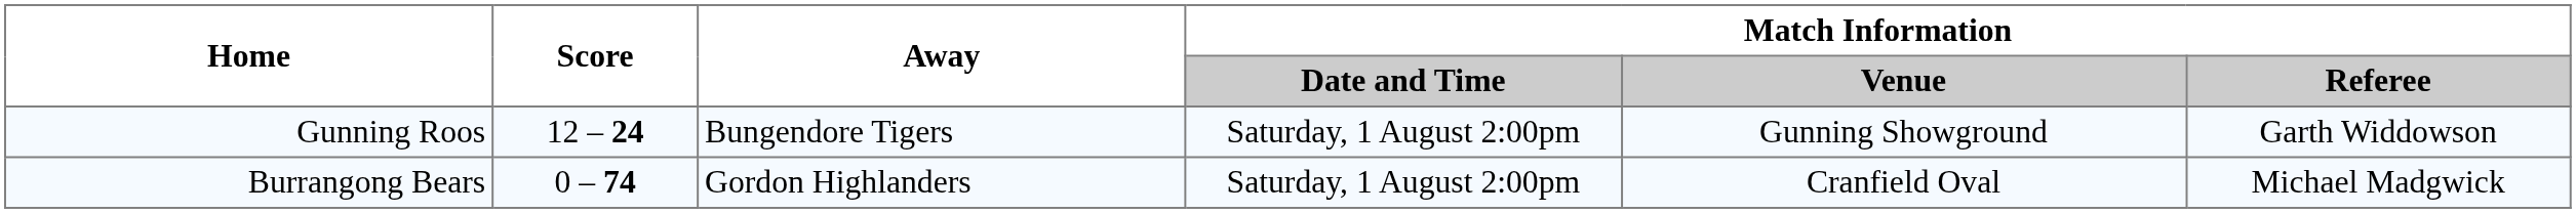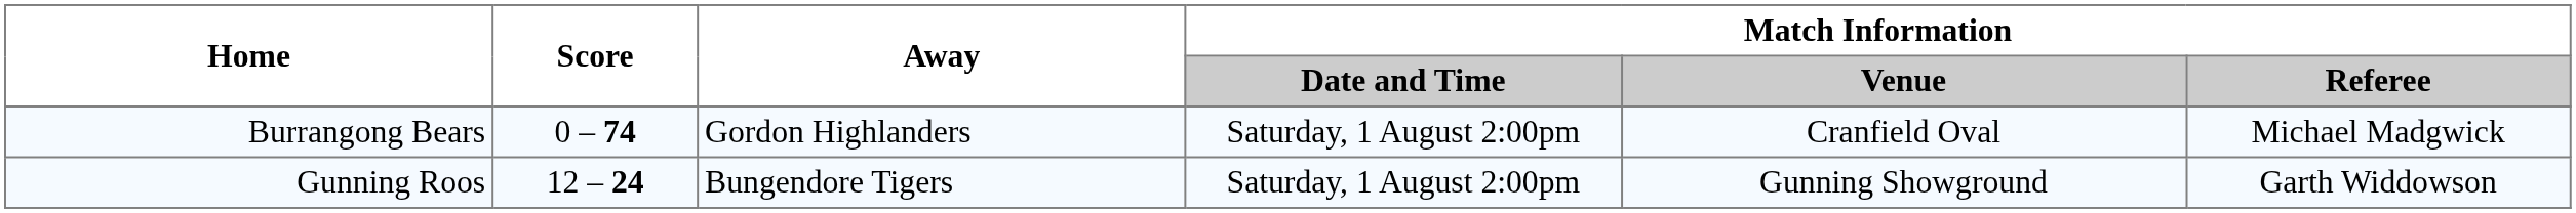 <table width="100%" cellspacing="0" cellpadding="3" border="1" style="border-collapse:collapse;  text-align:center;">
 <tr>
 <th rowspan="2" width="19%">Home</th>
 <th rowspan="2" width="8%">Score</th>
 <th rowspan="2" width="19%">Away</th>
 <th colspan="3">Match Information</th>
 </tr>
 <tr bgcolor="#CCCCCC">
 <th width="17%">Date and Time</th>
 <th width="22%">Venue</th>
 <th width="50%">Referee</th>
 </tr>
 <tr style="text-align:center; background:#f5faff;">
+<td align="right">Burrangong Bears </td>
+<td align="center">0 – <strong>74</strong></td>
+<td align="left"> Gordon Highlanders</td>
+<td>Saturday, 1 August 2:00pm</td>
+<td>Cranfield Oval</td>
+<td>Michael Madgwick</td>
+</tr>
+<tr style="text-align:center; background:#f5faff;">
 <td align="right">Gunning Roos </td>
 <td align="center">12 – <strong>24</strong></td>
 <td align="left"> Bungendore Tigers</td>
 <td>Saturday, 1 August 2:00pm</td>
 <td>Gunning Showground</td>
 <td>Garth Widdowson</td>
 </tr>
-<tr style="text-align:center; background:#f5faff;">
-<td align="right">Burrangong Bears </td>
-<td align="center">0 – <strong>74</strong></td>
-<td align="left"> Gordon Highlanders</td>
-<td>Saturday, 1 August 2:00pm</td>
-<td>Cranfield Oval</td>
-<td>Michael Madgwick</td>
-</tr>
 </table>
